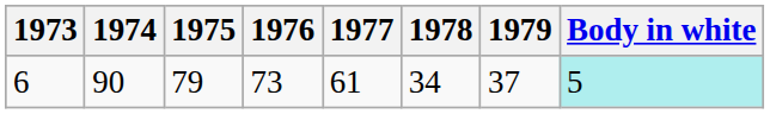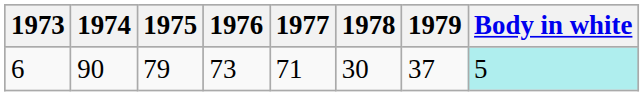 <table class = "wikitable">
 <tr>
 <th>1973</th>
 <th>1974</th>
 <th>1975</th>
 <th>1976</th>
 <th>1977</th>
 <th>1978</th>
 <th>1979</th>
 <th><a href='#'>Body in white</a></th>
 </tr>
 <tr>
 <td>6</td>
 <td>90</td>
 <td>79</td>
 <td>73</td>
-<td>61</td>
-<td>34</td>
+<td>71</td>
+<td>30</td>
 <td>37</td>
 <td style="background: paleturquoise;">5</td>
 </tr>
 </table>
